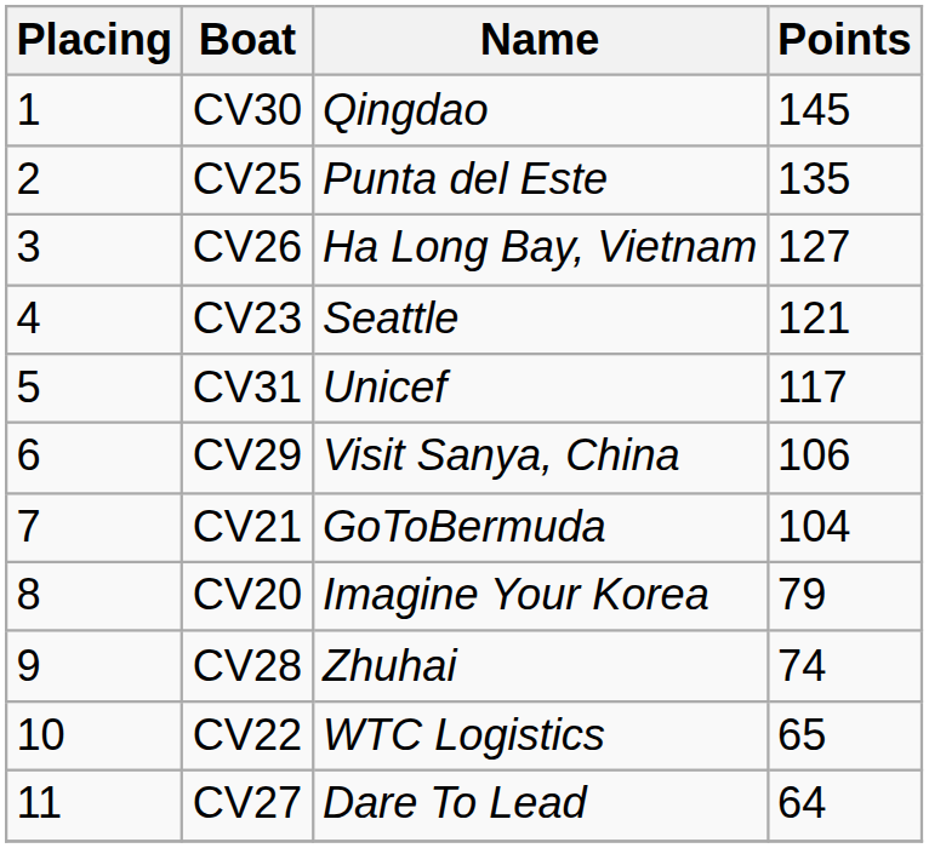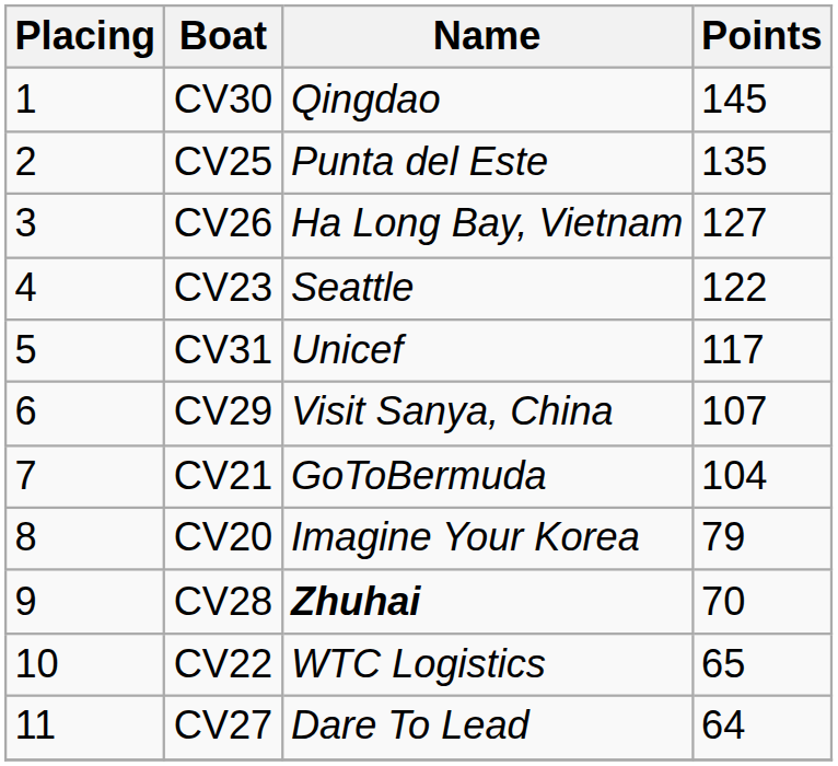 <table class="wikitable">
 <tr>
 <th>Placing</th>
 <th>Boat</th>
 <th>Name</th>
 <th>Points</th>
 </tr>
 <tr>
 <td>1</td>
 <td>CV30</td>
 <td><em>Qingdao</em></td>
 <td>145</td>
 </tr>
 <tr>
 <td>2</td>
 <td>CV25</td>
 <td><em>Punta del Este</em></td>
 <td>135</td>
 </tr>
 <tr>
 <td>3</td>
 <td>CV26</td>
 <td><em>Ha Long Bay, Vietnam</em></td>
 <td>127</td>
 </tr>
 <tr>
 <td>4</td>
 <td>CV23</td>
 <td><em>Seattle</em></td>
-<td>121</td>
+<td>122</td>
 </tr>
 <tr>
 <td>5</td>
 <td>CV31</td>
 <td><em>Unicef</em></td>
 <td>117</td>
 </tr>
 <tr>
 <td>6</td>
 <td>CV29</td>
 <td><em>Visit Sanya, China</em></td>
-<td>106</td>
+<td>107</td>
 </tr>
 <tr>
 <td>7</td>
 <td>CV21</td>
 <td><em>GoToBermuda</em></td>
 <td>104</td>
 </tr>
 <tr>
 <td>8</td>
 <td>CV20</td>
 <td><em>Imagine Your Korea</em></td>
 <td>79</td>
 </tr>
 <tr>
 <td>9</td>
 <td>CV28</td>
-<td><em>Zhuhai</em></td>
-<td>74</td>
+<td><strong><em>Zhuhai</em></strong></td>
+<td>70</td>
 </tr>
 <tr>
 <td>10</td>
 <td>CV22</td>
 <td><em>WTC Logistics</em></td>
 <td>65</td>
 </tr>
 <tr>
 <td>11</td>
 <td>CV27</td>
 <td><em>Dare To Lead</em></td>
 <td>64</td>
 </tr>
 <tr>
 </tr>
 </table>
